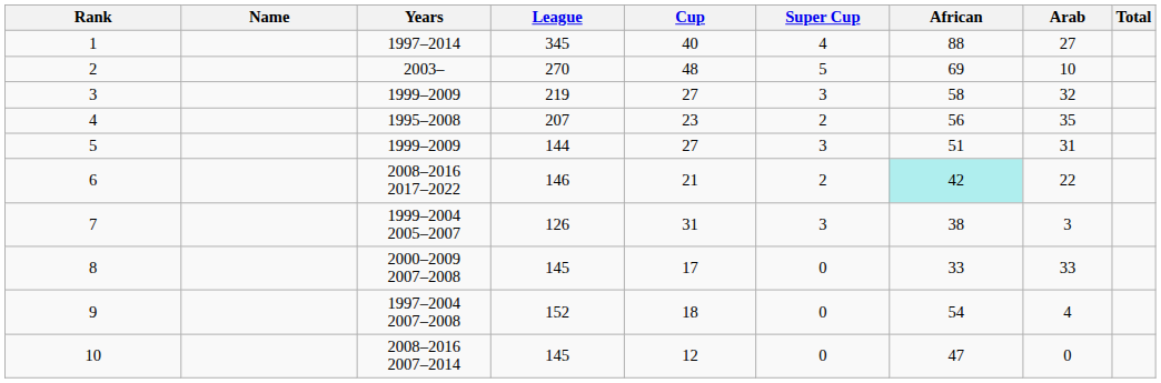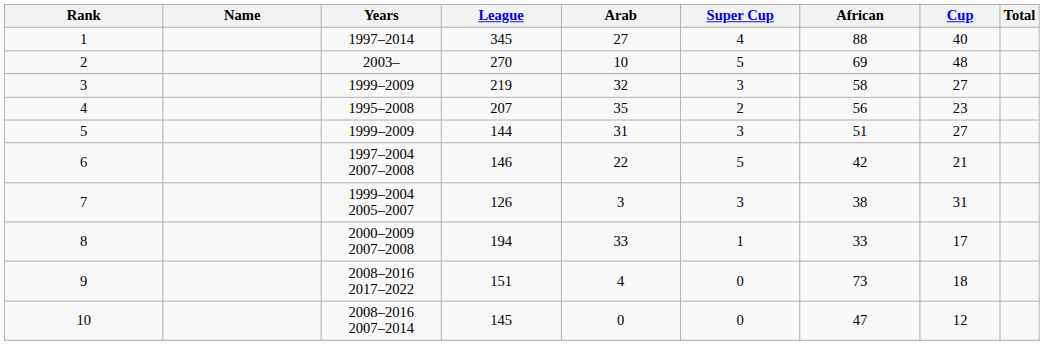 <table class="wikitable sortable" style="text-align: center;" width=90%;>
 <tr>
 <th width=16%>Rank</th>
 <th width=16%>Name</th>
 <th width=12%>Years</th>
 <th width=12%><a href='#'>League</a></th>
-<th width=12%><a href='#'>Cup</a></th>
+<th width=12%>Arab</th>
 <th width=12%><a href='#'>Super Cup</a></th>
 <th width=12%>African</th>
-<th width=12%>Arab</th>
+<th width=12%><a href='#'>Cup</a></th>
 <th width=16%>Total</th>
 </tr>
 <tr>
 <td>1</td>
 <td style="text-align:left;"> </td>
 <td>1997–2014</td>
 <td>345</td>
-<td>40</td>
+<td>27</td>
 <td>4</td>
 <td>88</td>
-<td>27</td>
+<td>40</td>
 <td></td>
 </tr>
 <tr>
 <td>2</td>
 <td style="text-align:left;"> </td>
 <td>2003–</td>
 <td>270</td>
-<td>48</td>
+<td>10</td>
 <td>5</td>
 <td>69</td>
-<td>10</td>
+<td>48</td>
 <td></td>
 </tr>
 <tr>
 <td>3</td>
 <td style="text-align:left;"> </td>
 <td>1999–2009</td>
 <td>219</td>
-<td>27</td>
+<td>32</td>
 <td>3</td>
 <td>58</td>
-<td>32</td>
+<td>27</td>
 <td></td>
 </tr>
 <tr>
 <td>4</td>
 <td style="text-align:left;"> </td>
 <td>1995–2008</td>
 <td>207</td>
-<td>23</td>
+<td>35</td>
 <td>2</td>
 <td>56</td>
-<td>35</td>
+<td>23</td>
 <td></td>
 </tr>
 <tr>
 <td>5</td>
 <td style="text-align:left;"> </td>
 <td>1999–2009</td>
 <td>144</td>
-<td>27</td>
+<td>31</td>
 <td>3</td>
 <td>51</td>
-<td>31</td>
+<td>27</td>
 <td></td>
 </tr>
 <tr>
 <td>6</td>
 <td style="text-align:left;"> </td>
-<td>2008–2016 <br> 2017–2022</td>
+<td>1997–2004 <br> 2007–2008</td>
 <td>146</td>
+<td>22</td>
+<td>5</td>
+<td>42</td>
 <td>21</td>
-<td>2</td>
-<td style="background: paleturquoise;">42</td>
-<td>22</td>
 <td></td>
 </tr>
 <tr>
 <td>7</td>
 <td style="text-align:left;"> </td>
 <td>1999–2004<br> 2005–2007</td>
 <td>126</td>
-<td>31</td>
+<td>3</td>
 <td>3</td>
 <td>38</td>
-<td>3</td>
+<td>31</td>
 <td></td>
 </tr>
 <tr>
 <td>8</td>
 <td style="text-align:left;"> </td>
 <td>2000–2009 <br> 2007–2008</td>
-<td>145</td>
+<td>194</td>
+<td>33</td>
+<td>1</td>
+<td>33</td>
 <td>17</td>
-<td>0</td>
-<td>33</td>
-<td>33</td>
 <td></td>
 </tr>
 <tr>
 <td>9</td>
 <td style="text-align:left;"> </td>
-<td>1997–2004 <br> 2007–2008</td>
-<td>152</td>
+<td>2008–2016 <br> 2017–2022</td>
+<td>151</td>
+<td>4</td>
+<td>0</td>
+<td>73</td>
 <td>18</td>
-<td>0</td>
-<td>54</td>
-<td>4</td>
 <td></td>
 </tr>
 <tr>
 <td>10</td>
 <td style="text-align:left;"> </td>
 <td>2008–2016 <br> 2007–2014</td>
 <td>145</td>
-<td>12</td>
+<td>0</td>
 <td>0</td>
 <td>47</td>
-<td>0</td>
+<td>12</td>
 <td></td>
 </tr>
 </table>
